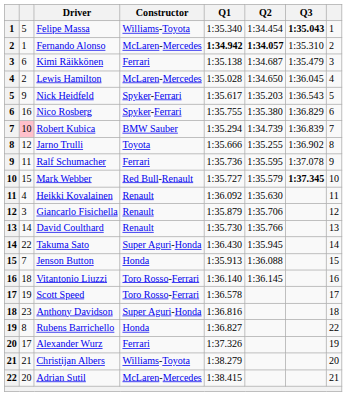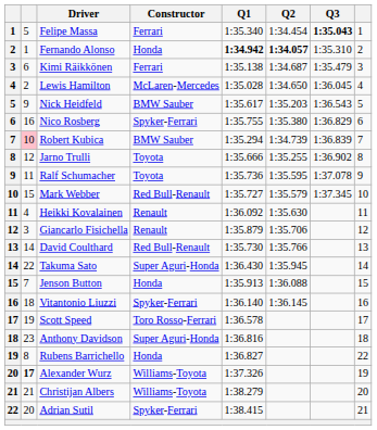 <table class="wikitable sortable" style="font-size: 85%">
 <tr>
 <th></th>
 <th></th>
 <th>Driver</th>
 <th>Constructor</th>
 <th>Q1</th>
 <th>Q2</th>
 <th>Q3</th>
 <th></th>
 </tr>
 <tr>
 <th>1</th>
 <td>5</td>
 <td> <a href='#'>Felipe Massa</a></td>
-<td><a href='#'>Williams</a>-<a href='#'>Toyota</a></td>
+<td><a href='#'>Ferrari</a></td>
 <td>1:35.340</td>
 <td>1:34.454</td>
 <td><strong>1:35.043</strong></td>
 <td>1</td>
 </tr>
 <tr>
 <th>2</th>
 <td>1</td>
 <td> <a href='#'>Fernando Alonso</a></td>
-<td align="center" nowrap><a href='#'>McLaren</a>-<a href='#'>Mercedes</a></td>
+<td><a href='#'>Honda</a></td>
 <td><strong>1:34.942</strong></td>
 <td><strong>1:34.057</strong></td>
 <td>1:35.310</td>
 <td>2</td>
 </tr>
 <tr>
 <th>3</th>
 <td>6</td>
 <td> <a href='#'>Kimi Räikkönen</a></td>
 <td><a href='#'>Ferrari</a></td>
 <td>1:35.138</td>
 <td>1:34.687</td>
 <td>1:35.479</td>
 <td>3</td>
 </tr>
 <tr>
 <th>4</th>
 <td>2</td>
 <td> <a href='#'>Lewis Hamilton</a></td>
 <td><a href='#'>McLaren</a>-<a href='#'>Mercedes</a></td>
 <td>1:35.028</td>
 <td>1:34.650</td>
 <td>1:36.045</td>
 <td>4</td>
 </tr>
 <tr>
 <th>5</th>
 <td>9</td>
 <td> <a href='#'>Nick Heidfeld</a></td>
-<td><a href='#'>Spyker</a>-<a href='#'>Ferrari</a></td>
+<td><a href='#'>BMW Sauber</a></td>
 <td>1:35.617</td>
 <td>1:35.203</td>
 <td>1:36.543</td>
 <td>5</td>
 </tr>
 <tr>
 <th>6</th>
 <td>16</td>
 <td> <a href='#'>Nico Rosberg</a></td>
 <td><a href='#'>Spyker</a>-<a href='#'>Ferrari</a></td>
 <td>1:35.755</td>
 <td>1:35.380</td>
 <td>1:36.829</td>
 <td>6</td>
 </tr>
 <tr>
 <th>7</th>
 <td style="background: pink;">10</td>
 <td> <a href='#'>Robert Kubica</a></td>
 <td><a href='#'>BMW Sauber</a></td>
 <td>1:35.294</td>
 <td>1:34.739</td>
 <td>1:36.839</td>
 <td>7</td>
 </tr>
 <tr>
 <th>8</th>
 <td>12</td>
 <td> <a href='#'>Jarno Trulli</a></td>
 <td><a href='#'>Toyota</a></td>
 <td>1:35.666</td>
 <td>1:35.255</td>
 <td>1:36.902</td>
 <td>8</td>
 </tr>
 <tr>
 <th>9</th>
 <td>11</td>
 <td> <a href='#'>Ralf Schumacher</a></td>
-<td><a href='#'>Ferrari</a></td>
+<td><a href='#'>Toyota</a></td>
 <td>1:35.736</td>
 <td>1:35.595</td>
 <td>1:37.078</td>
 <td>9</td>
 </tr>
 <tr>
 <th>10</th>
 <td>15</td>
 <td> <a href='#'>Mark Webber</a></td>
 <td><a href='#'>Red Bull</a>-<a href='#'>Renault</a></td>
 <td>1:35.727</td>
 <td>1:35.579</td>
-<td><strong>1:37.345</strong></td>
+<td>1:37.345</td>
 <td>10</td>
 </tr>
 <tr>
 <th>11</th>
 <td>4</td>
 <td> <a href='#'>Heikki Kovalainen</a></td>
 <td><a href='#'>Renault</a></td>
 <td>1:36.092</td>
 <td>1:35.630</td>
 <td></td>
 <td>11</td>
 </tr>
 <tr>
 <th>12</th>
 <td>3</td>
 <td align="center" nowrap> <a href='#'>Giancarlo Fisichella</a></td>
 <td><a href='#'>Renault</a></td>
 <td>1:35.879</td>
 <td>1:35.706</td>
 <td></td>
 <td>12</td>
 </tr>
 <tr>
 <th>13</th>
 <td>14</td>
 <td> <a href='#'>David Coulthard</a></td>
-<td><a href='#'>Renault</a></td>
+<td><a href='#'>Red Bull</a>-<a href='#'>Renault</a></td>
 <td>1:35.730</td>
 <td>1:35.766</td>
 <td></td>
 <td>13</td>
 </tr>
 <tr>
 <th>14</th>
 <td>22</td>
 <td> <a href='#'>Takuma Sato</a></td>
 <td><a href='#'>Super Aguri</a>-<a href='#'>Honda</a></td>
 <td>1:36.430</td>
 <td>1:35.945</td>
 <td></td>
 <td>14</td>
 </tr>
 <tr>
 <th>15</th>
 <td>7</td>
 <td> <a href='#'>Jenson Button</a></td>
 <td><a href='#'>Honda</a></td>
 <td>1:35.913</td>
 <td>1:36.088</td>
 <td></td>
 <td>15</td>
 </tr>
 <tr>
 <th>16</th>
 <td>18</td>
 <td> <a href='#'>Vitantonio Liuzzi</a></td>
-<td><a href='#'>Toro Rosso</a>-<a href='#'>Ferrari</a></td>
+<td><a href='#'>Spyker</a>-<a href='#'>Ferrari</a></td>
 <td>1:36.140</td>
 <td>1:36.145</td>
 <td></td>
 <td>16</td>
 </tr>
 <tr>
 <th>17</th>
 <td>19</td>
 <td> <a href='#'>Scott Speed</a></td>
 <td><a href='#'>Toro Rosso</a>-<a href='#'>Ferrari</a></td>
 <td>1:36.578</td>
 <td></td>
 <td></td>
 <td>17</td>
 </tr>
 <tr>
 <th>18</th>
 <td>23</td>
 <td> <a href='#'>Anthony Davidson</a></td>
 <td><a href='#'>Super Aguri</a>-<a href='#'>Honda</a></td>
 <td>1:36.816</td>
 <td></td>
 <td></td>
 <td>18</td>
 </tr>
 <tr>
 <th>19</th>
 <td>8</td>
 <td> <a href='#'>Rubens Barrichello</a></td>
 <td><a href='#'>Honda</a></td>
 <td>1:36.827</td>
 <td></td>
 <td></td>
 <td>22</td>
 </tr>
 <tr>
 <th>20</th>
-<td>17</td>
+<td><strong>17</strong></td>
 <td> <a href='#'>Alexander Wurz</a></td>
-<td><a href='#'>Ferrari</a></td>
+<td><a href='#'>Williams</a>-<a href='#'>Toyota</a></td>
 <td>1:37.326</td>
 <td></td>
 <td></td>
 <td>19</td>
 </tr>
 <tr>
 <th>21</th>
 <td>21</td>
 <td> <a href='#'>Christijan Albers</a></td>
 <td><a href='#'>Williams</a>-<a href='#'>Toyota</a></td>
 <td>1:38.279</td>
 <td></td>
 <td></td>
 <td>20</td>
 </tr>
 <tr>
 <th>22</th>
 <td>20</td>
 <td> <a href='#'>Adrian Sutil</a></td>
-<td align="center" nowrap><a href='#'>McLaren</a>-<a href='#'>Mercedes</a></td>
+<td><a href='#'>Spyker</a>-<a href='#'>Ferrari</a></td>
 <td>1:38.415</td>
 <td></td>
 <td></td>
 <td>21</td>
 </tr>
 <tr>
 <th colspan="8"></th>
 </tr>
 </table>
